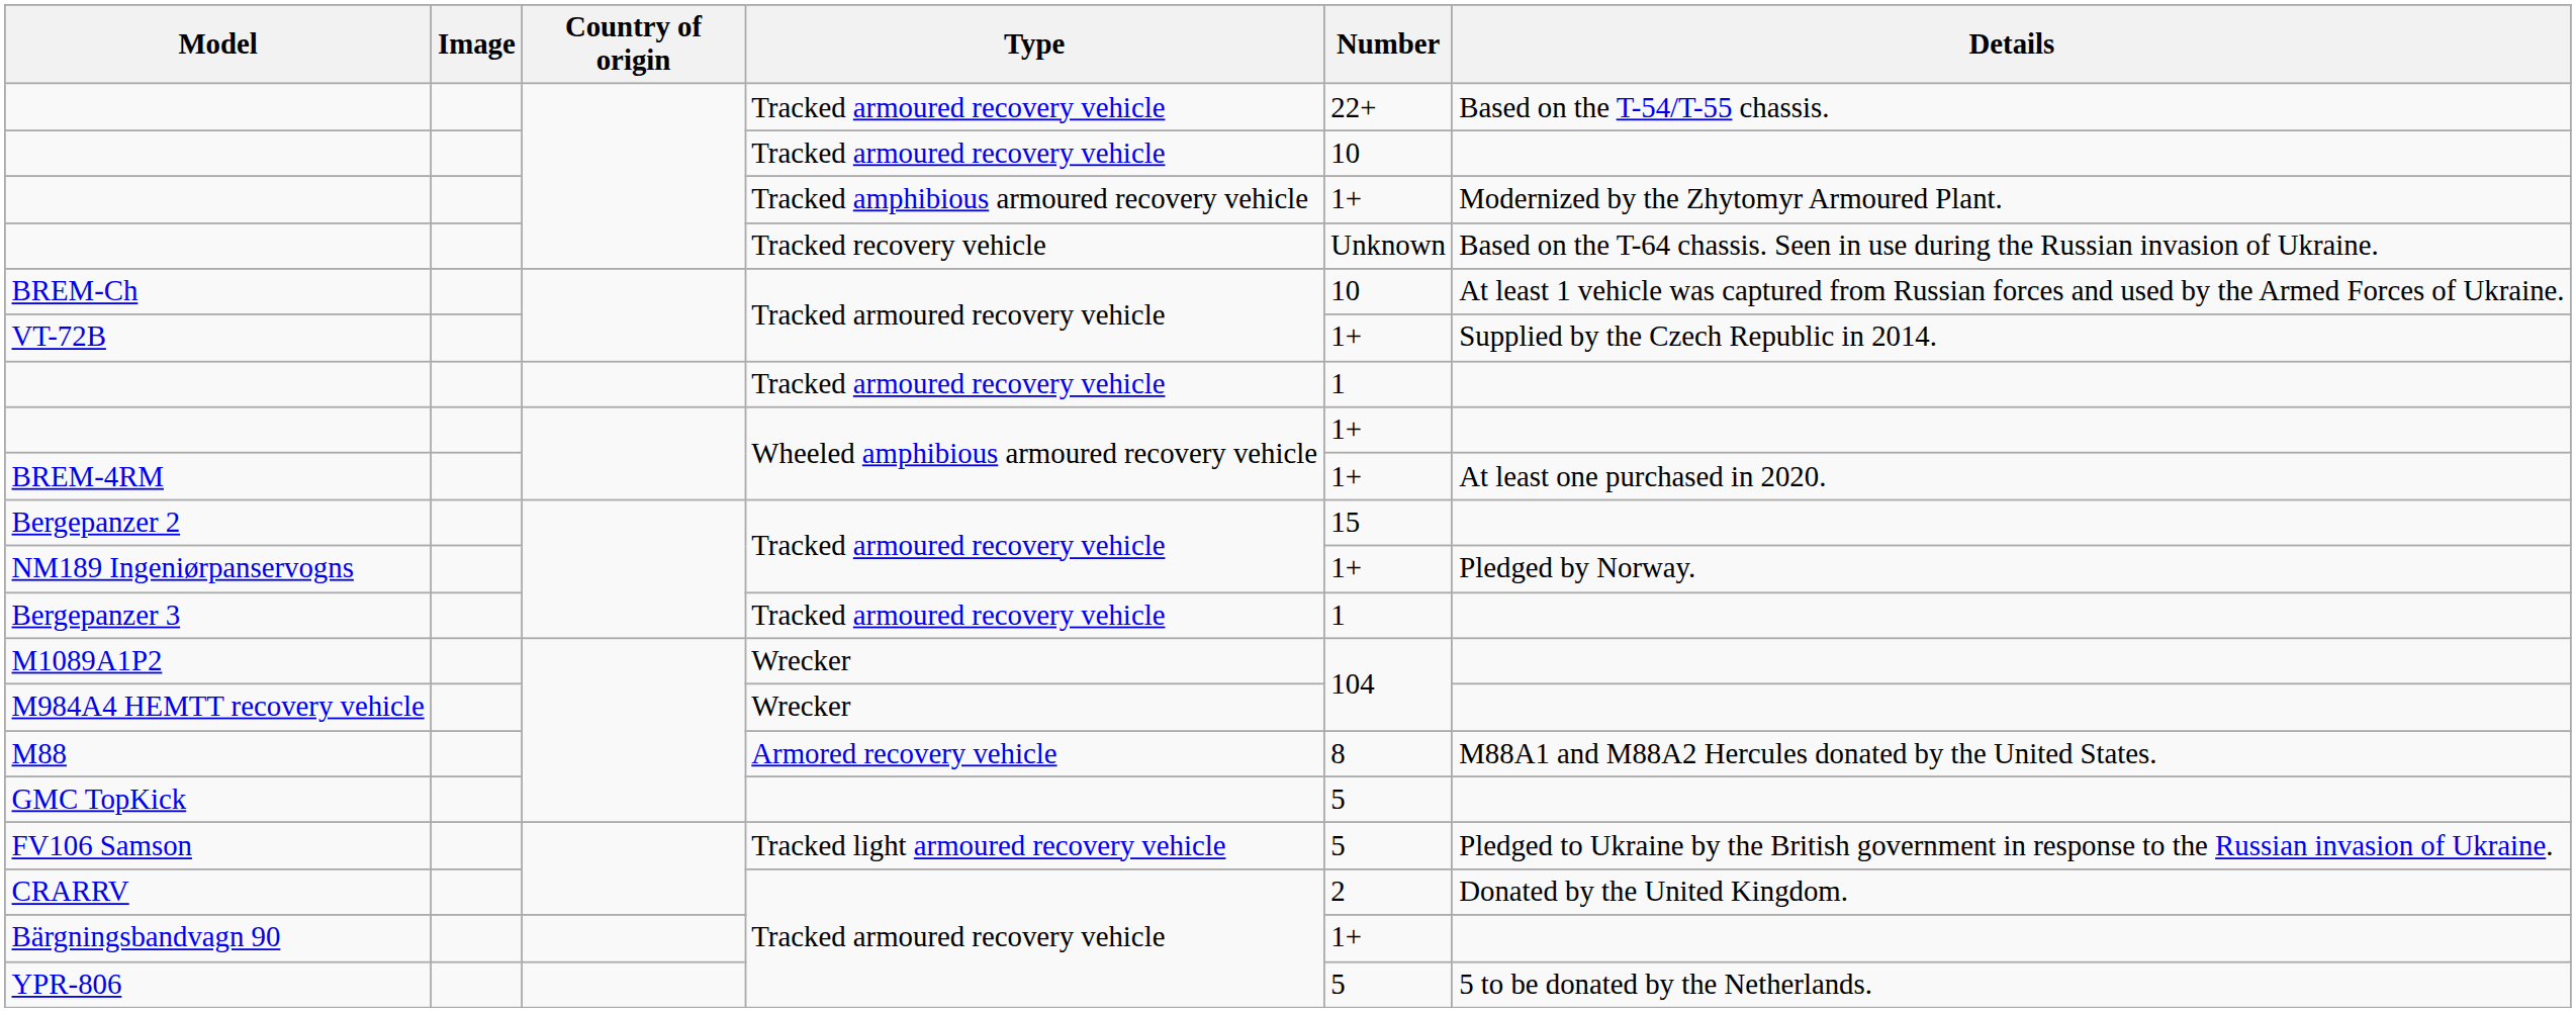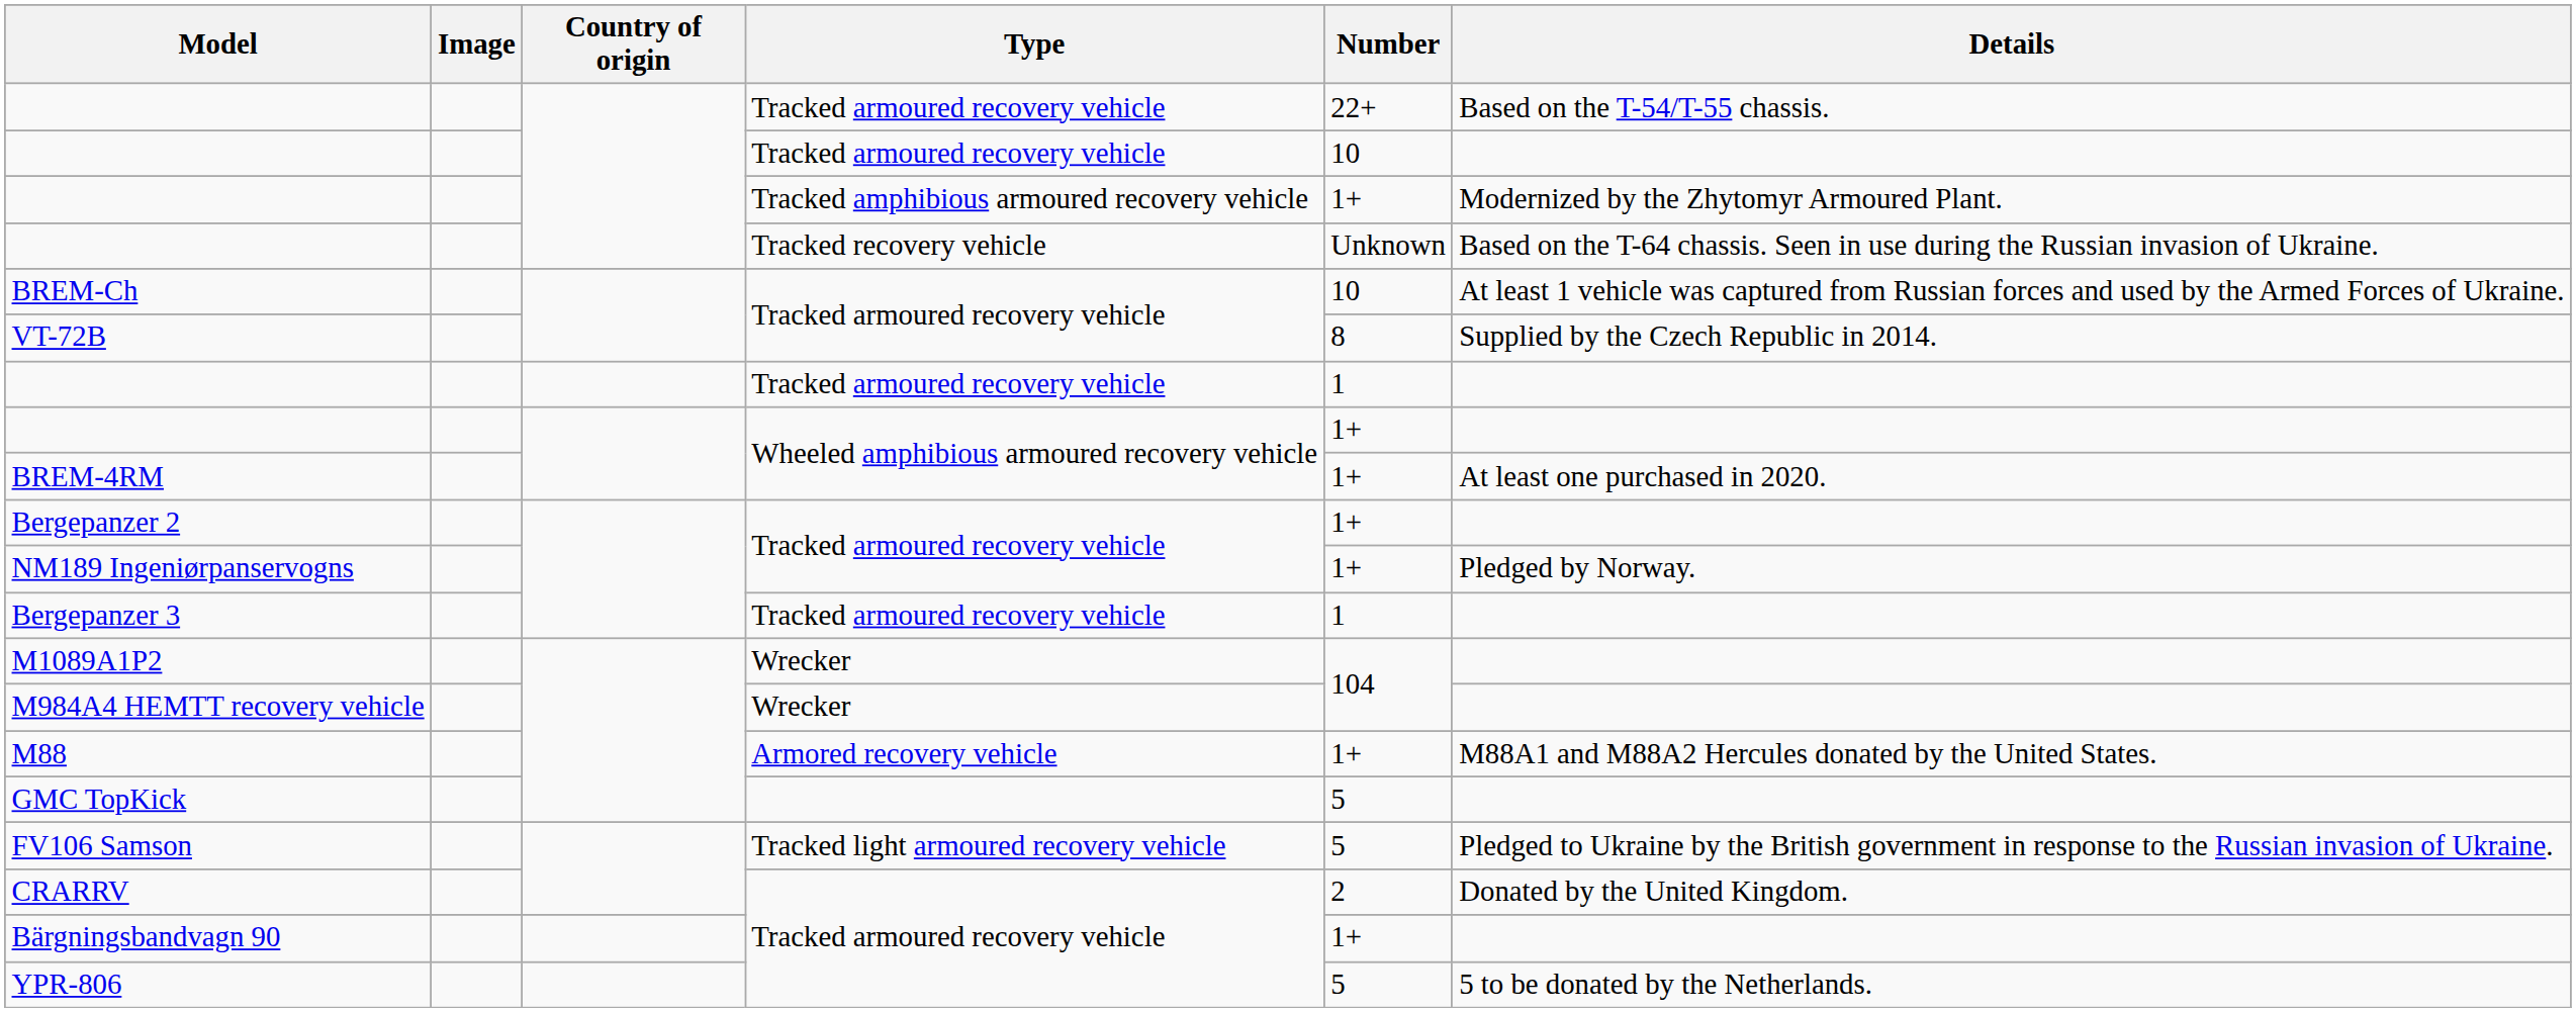 <table class="wikitable sortable">
 <tr>
 <th>Model</th>
 <th>Image</th>
 <th style="width:115px;">Country of origin</th>
 <th>Type</th>
 <th>Number</th>
 <th>Details</th>
 </tr>
 <tr>
 <td></td>
 <td></td>
 <td rowspan="4"><br> </td>
 <td>Tracked <a href='#'>armoured recovery vehicle</a></td>
 <td>22+</td>
 <td>Based on the <a href='#'>T-54/T-55</a> chassis.</td>
 </tr>
 <tr>
 <td></td>
 <td></td>
 <td>Tracked <a href='#'>armoured recovery vehicle</a></td>
 <td>10</td>
 <td></td>
 </tr>
 <tr>
 <td></td>
 <td></td>
 <td>Tracked <a href='#'>amphibious</a> armoured recovery vehicle</td>
 <td>1+</td>
 <td>Modernized by the Zhytomyr Armoured Plant.</td>
 </tr>
 <tr>
 <td></td>
 <td></td>
 <td>Tracked recovery vehicle</td>
 <td>Unknown</td>
 <td>Based on the T-64 chassis. Seen in use during the Russian invasion of Ukraine.</td>
 </tr>
 <tr>
 <td><a href='#'>BREM-Ch</a></td>
 <td></td>
 <td rowspan="2"></td>
 <td rowspan="2">Tracked armoured recovery vehicle</td>
 <td>10</td>
 <td>At least 1 vehicle was captured from Russian forces and used by the Armed Forces of Ukraine.</td>
 </tr>
 <tr>
 <td><a href='#'>VT-72B</a></td>
 <td></td>
-<td>1+</td>
+<td>8</td>
 <td>Supplied by the Czech Republic in 2014.</td>
 </tr>
 <tr>
 <td></td>
 <td></td>
 <td></td>
 <td>Tracked <a href='#'>armoured recovery vehicle</a></td>
 <td>1</td>
 <td></td>
 </tr>
 <tr>
 <td></td>
 <td></td>
 <td rowspan="2"></td>
 <td rowspan="2">Wheeled <a href='#'>amphibious</a> armoured recovery vehicle</td>
 <td>1+</td>
 <td></td>
 </tr>
 <tr>
 <td><a href='#'>BREM-4RM</a></td>
 <td></td>
 <td>1+</td>
 <td>At least one purchased in 2020.</td>
 </tr>
 <tr>
 <td><a href='#'>Bergepanzer 2</a></td>
 <td></td>
 <td rowspan="3"></td>
 <td rowspan="2">Tracked <a href='#'>armoured recovery vehicle</a></td>
-<td>15</td>
+<td>1+</td>
 <td></td>
 </tr>
 <tr>
 <td><a href='#'>NM189 Ingeniørpanservogns</a></td>
 <td></td>
 <td>1+</td>
 <td>Pledged by Norway.</td>
 </tr>
 <tr>
 <td><a href='#'>Bergepanzer 3</a></td>
 <td></td>
 <td>Tracked <a href='#'>armoured recovery vehicle</a></td>
 <td>1</td>
 <td></td>
 </tr>
 <tr>
 <td><a href='#'>M1089A1P2</a></td>
 <td></td>
 <td rowspan="4"></td>
 <td>Wrecker</td>
 <td rowspan="2">104</td>
 <td></td>
 </tr>
 <tr>
 <td><a href='#'>M984A4 HEMTT recovery vehicle</a></td>
 <td></td>
 <td>Wrecker</td>
 <td></td>
 </tr>
 <tr>
 <td><a href='#'>M88</a></td>
 <td></td>
 <td><a href='#'>Armored recovery vehicle</a></td>
-<td>8</td>
+<td>1+</td>
 <td>M88A1 and M88A2 Hercules donated by the United States.</td>
 </tr>
 <tr>
 <td><a href='#'>GMC TopKick</a></td>
 <td></td>
 <td></td>
 <td>5</td>
 <td></td>
 </tr>
 <tr>
 <td><a href='#'>FV106 Samson</a></td>
 <td></td>
 <td rowspan="2"></td>
 <td>Tracked light <a href='#'>armoured recovery vehicle</a></td>
 <td>5</td>
 <td>Pledged to Ukraine by the British government in response to the <a href='#'>Russian invasion of Ukraine</a>.</td>
 </tr>
 <tr>
 <td><a href='#'>CRARRV</a></td>
 <td></td>
 <td rowspan="3">Tracked armoured recovery vehicle</td>
 <td>2</td>
 <td>Donated by the United Kingdom.</td>
 </tr>
 <tr>
 <td><a href='#'>Bärgningsbandvagn 90</a></td>
 <td></td>
 <td></td>
 <td>1+</td>
 <td></td>
 </tr>
 <tr>
 <td><a href='#'>YPR-806</a></td>
 <td></td>
 <td></td>
 <td>5</td>
 <td>5 to be donated by the Netherlands.</td>
 </tr>
 </table>
